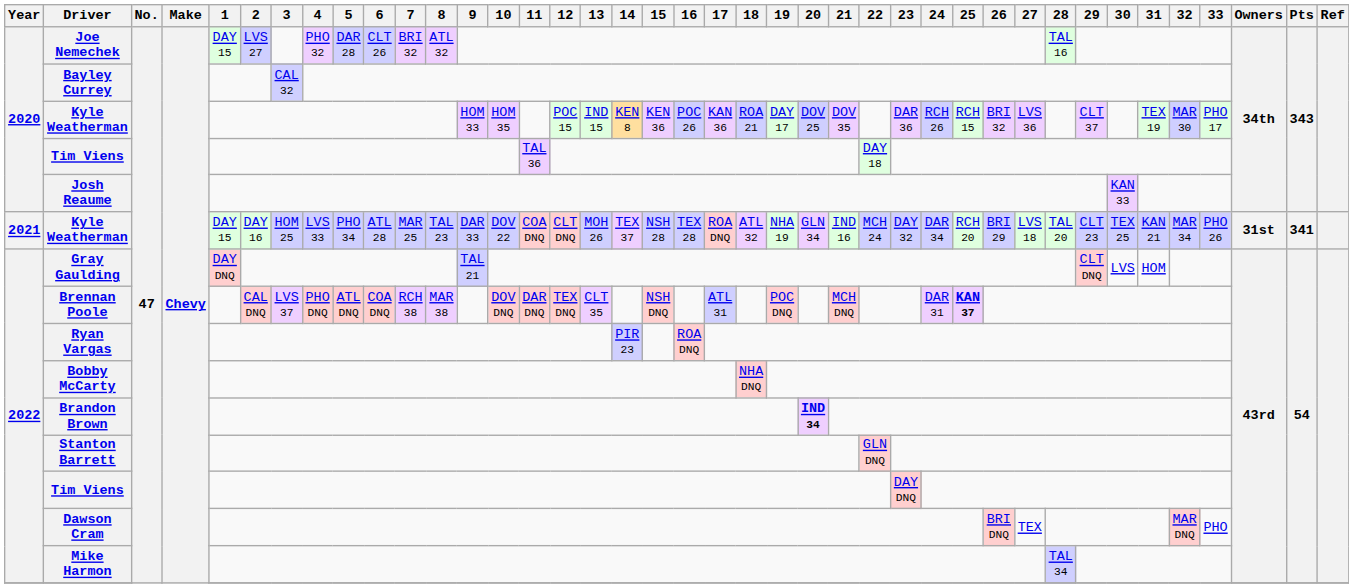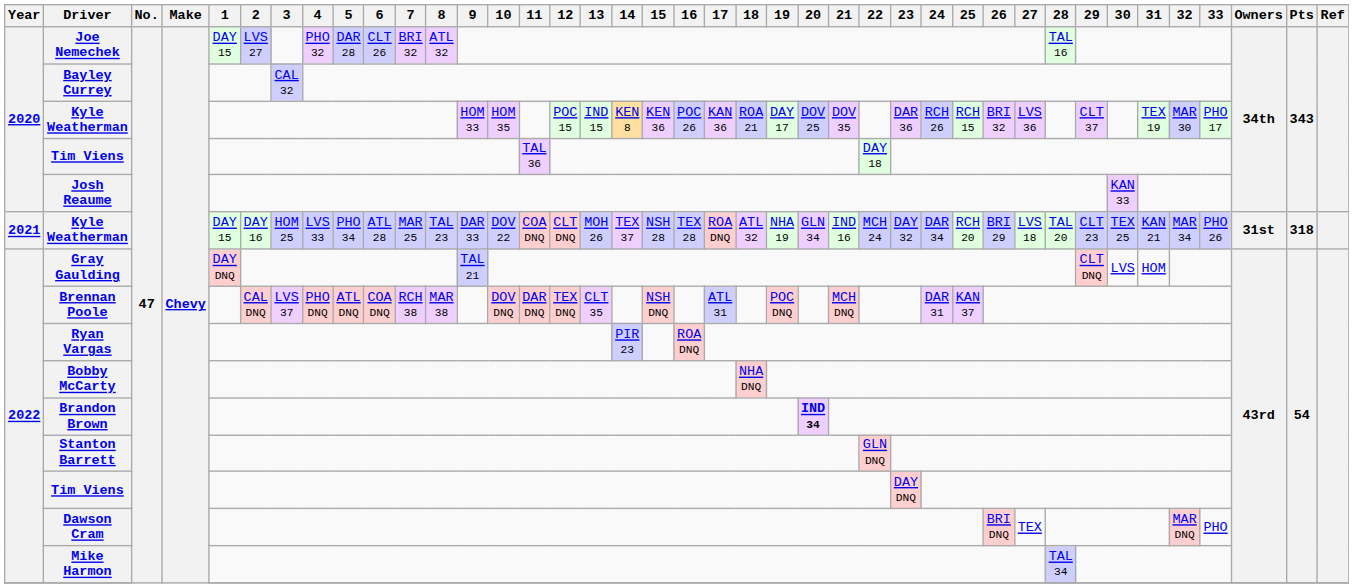 <table class="wikitable" style="text-align:center; font-size:75%">
 <tr>
 <th>Year</th>
 <th>Driver</th>
 <th>No.</th>
 <th>Make</th>
 <th>1</th>
 <th>2</th>
 <th>3</th>
 <th>4</th>
 <th>5</th>
 <th>6</th>
 <th>7</th>
 <th>8</th>
 <th>9</th>
 <th>10</th>
 <th>11</th>
 <th>12</th>
 <th>13</th>
 <th>14</th>
 <th>15</th>
 <th>16</th>
 <th>17</th>
 <th>18</th>
 <th>19</th>
 <th>20</th>
 <th>21</th>
 <th>22</th>
 <th>23</th>
 <th>24</th>
 <th>25</th>
 <th>26</th>
 <th>27</th>
 <th>28</th>
 <th>29</th>
 <th>30</th>
 <th>31</th>
 <th>32</th>
 <th>33</th>
 <th>Owners</th>
 <th>Pts</th>
 <th>Ref</th>
 </tr>
 <tr>
 <th rowspan="5"><a href='#'>2020</a></th>
 <th><a href='#'>Joe Nemechek</a></th>
 <th rowspan="16">47</th>
 <th rowspan="16"><a href='#'>Chevy</a></th>
 <td style="background:#DFFFDF;"><a href='#'>DAY</a><br><small>15</small></td>
 <td style="background:#CFCFFF;"><a href='#'>LVS</a><br><small>27</small></td>
 <td></td>
 <td style="background:#EFCFFF;"><a href='#'>PHO</a><br><small>32</small></td>
 <td style="background:#CFCFFF;"><a href='#'>DAR</a><br><small>28</small></td>
 <td style="background:#CFCFFF;"><a href='#'>CLT</a><br><small>26</small></td>
 <td style="background:#EFCFFF;"><a href='#'>BRI</a><br><small>32</small></td>
 <td style="background:#EFCFFF;"><a href='#'>ATL</a><br><small>32</small></td>
 <td colspan="19"></td>
 <td style="background:#DFFFDF;"><a href='#'>TAL</a><br><small>16</small></td>
 <td colspan="5"></td>
 <th rowspan="5">34th</th>
 <th rowspan="5">343</th>
 <th rowspan="5"></th>
 </tr>
 <tr>
 <th><a href='#'>Bayley Currey</a></th>
 <td colspan="2"></td>
 <td style="background:#CFCFFF;"><a href='#'>CAL</a><br><small>32</small></td>
 <td colspan="30"></td>
 </tr>
 <tr>
 <th><a href='#'>Kyle Weatherman</a></th>
 <td colspan="8"></td>
 <td style="background:#EFCFFF;"><a href='#'>HOM</a><br><small>33</small></td>
 <td style="background:#EFCFFF;"><a href='#'>HOM</a><br><small>35</small></td>
 <td></td>
 <td style="background:#DFFFDF;"><a href='#'>POC</a><br><small>15</small></td>
 <td style="background:#DFFFDF;"><a href='#'>IND</a><br><small>15</small></td>
 <td style="background:#FFDF9F;"><a href='#'>KEN</a><br><small>8</small></td>
 <td style="background:#EFCFFF;"><a href='#'>KEN</a><br><small>36</small></td>
 <td style="background:#CFCFFF;"><a href='#'>POC</a><br><small>26</small></td>
 <td style="background:#EFCFFF;"><a href='#'>KAN</a><br><small>36</small></td>
 <td style="background:#CFCFFF;"><a href='#'>ROA</a><br><small>21</small></td>
 <td style="background:#DFFFDF;"><a href='#'>DAY</a><br><small>17</small></td>
 <td style="background:#CFCFFF;"><a href='#'>DOV</a><br><small>25</small></td>
 <td style="background:#EFCFFF;"><a href='#'>DOV</a><br><small>35</small></td>
 <td></td>
 <td style="background:#EFCFFF;"><a href='#'>DAR</a><br><small>36</small></td>
 <td style="background:#CFCFFF;"><a href='#'>RCH</a><br><small>26</small></td>
 <td style="background:#DFFFDF;"><a href='#'>RCH</a><br><small>15</small></td>
 <td style="background:#EFCFFF;"><a href='#'>BRI</a><br><small>32</small></td>
 <td style="background:#EFCFFF;"><a href='#'>LVS</a><br><small>36</small></td>
 <td></td>
 <td style="background:#EFCFFF;"><a href='#'>CLT</a><br><small>37</small></td>
 <td></td>
 <td style="background:#DFFFDF;"><a href='#'>TEX</a><br><small>19</small></td>
 <td style="background:#CFCFFF;"><a href='#'>MAR</a><br><small>30</small></td>
 <td style="background:#DFFFDF;"><a href='#'>PHO</a><br><small>17</small></td>
 </tr>
 <tr>
 <th><a href='#'>Tim Viens</a></th>
 <td colspan="10"></td>
 <td style="background:#EFCFFF;"><a href='#'>TAL</a> <br><small>36</small></td>
 <td colspan="10"></td>
 <td style="background:#DFFFDF;"><a href='#'>DAY</a><br><small>18</small></td>
 <td colspan="11"></td>
 </tr>
 <tr>
 <th><a href='#'>Josh Reaume</a></th>
 <td colspan="29"></td>
 <td style="background:#EFCFFF;"><a href='#'>KAN</a><br><small>33</small></td>
 <td colspan="3"></td>
 </tr>
 <tr>
 <th><a href='#'>2021</a></th>
 <th><a href='#'>Kyle Weatherman</a></th>
 <td style="background:#DFFFDF;"><a href='#'>DAY</a><br><small>15</small></td>
 <td style="background:#DFFFDF;"><a href='#'>DAY</a><br><small>16</small></td>
 <td style="background:#CFCFFF;"><a href='#'>HOM</a><br><small>25</small></td>
 <td style="background:#CFCFFF;"><a href='#'>LVS</a><br><small>33</small></td>
 <td style="background:#CFCFFF;"><a href='#'>PHO</a><br><small>34</small></td>
 <td style="background:#CFCFFF;"><a href='#'>ATL</a><br><small>28</small></td>
 <td style="background:#CFCFFF;"><a href='#'>MAR</a><br><small>25</small></td>
 <td style="background:#CFCFFF;"><a href='#'>TAL</a><br><small>23</small></td>
 <td style="background:#CFCFFF;"><a href='#'>DAR</a><br><small>33</small></td>
 <td style="background:#CFCFFF;"><a href='#'>DOV</a><br><small>22</small></td>
 <td style="background:#FFCFCF;"><a href='#'>COA</a><br><small>DNQ</small></td>
 <td style="background:#FFCFCF;"><a href='#'>CLT</a><br><small>DNQ</small></td>
 <td style="background:#CFCFFF;"><a href='#'>MOH</a><br><small>26</small></td>
 <td style="background:#EFCFFF;"><a href='#'>TEX</a><br><small>37</small></td>
 <td style="background:#CFCFFF;"><a href='#'>NSH</a><br><small>28</small></td>
 <td style="background:#CFCFFF;"><a href='#'>TEX</a><br><small>28</small></td>
 <td style="background:#FFCFCF;"><a href='#'>ROA</a><br><small>DNQ</small></td>
 <td style="background:#EFCFFF;"><a href='#'>ATL</a><br><small>32</small></td>
 <td style="background:#DFFFDF;"><a href='#'>NHA</a><br><small>19</small></td>
 <td style="background:#EFCFFF;"><a href='#'>GLN</a><br><small>34</small></td>
 <td style="background:#DFFFDF;"><a href='#'>IND</a><br><small>16</small></td>
 <td style="background:#CFCFFF;"><a href='#'>MCH</a><br><small>24</small></td>
 <td style="background:#CFCFFF;"><a href='#'>DAY</a><br><small>32</small></td>
 <td style="background:#CFCFFF;"><a href='#'>DAR</a><br><small>34</small></td>
 <td style="background:#DFFFDF;"><a href='#'>RCH</a><br><small>20</small></td>
 <td style="background:#CFCFFF;"><a href='#'>BRI</a><br><small>29</small></td>
 <td style="background:#DFFFDF;"><a href='#'>LVS</a><br><small>18</small></td>
 <td style="background:#DFFFDF;"><a href='#'>TAL</a><br><small>20</small></td>
 <td style="background:#CFCFFF;"><a href='#'>CLT</a><br><small>23</small></td>
 <td style="background:#CFCFFF;"><a href='#'>TEX</a><br><small>25</small></td>
 <td style="background:#CFCFFF;"><a href='#'>KAN</a><br><small>21</small></td>
 <td style="background:#CFCFFF;"><a href='#'>MAR</a><br><small>34</small></td>
 <td style="background:#CFCFFF;"><a href='#'>PHO</a><br><small>26</small></td>
 <th>31st</th>
-<th>341</th>
+<th>318</th>
 <th></th>
 </tr>
 <tr>
 <th rowspan="9"><a href='#'>2022</a></th>
 <th><a href='#'>Gray Gaulding</a></th>
 <td style="background:#FFCFCF;"><a href='#'>DAY</a> <br><small>DNQ</small></td>
 <td colspan=7></td>
 <td style="background:#CFCFFF;"><a href='#'>TAL</a><br><small>21</small></td>
 <td colspan="19"></td>
 <td style="background:#FFCFCF;"><a href='#'>CLT</a> <br><small>DNQ</small></td>
 <td><a href='#'>LVS</a></td>
 <td><a href='#'>HOM</a></td>
 <td colspan="2"></td>
 <th rowspan="9">43rd</th>
 <th rowspan="9">54</th>
 <th rowspan="9"></th>
 </tr>
 <tr>
 <th><a href='#'>Brennan Poole</a></th>
 <td></td>
 <td style="background:#FFCFCF;"><a href='#'>CAL</a><br><small>DNQ</small></td>
 <td style="background:#EFCFFF;"><a href='#'>LVS</a><br><small>37</small></td>
 <td style="background:#FFCFCF;"><a href='#'>PHO</a><br><small>DNQ</small></td>
 <td style="background:#FFCFCF;"><a href='#'>ATL</a><br><small>DNQ</small></td>
 <td style="background:#FFCFCF;"><a href='#'>COA</a> <br><small>DNQ</small></td>
 <td style="background:#EFCFFF;"><a href='#'>RCH</a><br><small>38</small></td>
 <td style="background:#EFCFFF;"><a href='#'>MAR</a><br><small>38</small></td>
 <td></td>
 <td style="background:#FFCFCF;"><a href='#'>DOV</a><br><small>DNQ</small></td>
 <td style="background:#FFCFCF;"><a href='#'>DAR</a><br><small>DNQ</small></td>
 <td style="background:#FFCFCF;"><a href='#'>TEX</a><br><small>DNQ</small></td>
 <td style="background:#EFCFFF;"><a href='#'>CLT</a><br><small>35</small></td>
 <td></td>
 <td style="background:#FFCFCF;"><a href='#'>NSH</a><br><small>DNQ</small></td>
 <td></td>
 <td style="background:#CFCFFF;"><a href='#'>ATL</a><br><small>31</small></td>
 <td></td>
 <td style="background:#FFCFCF;"><a href='#'>POC</a><br><small>DNQ</small></td>
 <td></td>
 <td style="background:#FFCFCF;"><a href='#'>MCH</a><br><small>DNQ</small></td>
 <td colspan=2></td>
 <td style="background:#EFCFFF;"><a href='#'>DAR</a><br><small>31</small></td>
-<td style="background:#EFCFFF;"><strong><a href='#'>KAN</a><br><small>37</small></strong></td>
+<td style="background:#EFCFFF;"><a href='#'>KAN</a><br><small>37</small></td>
 <td colspan="8"></td>
 </tr>
 <tr>
 <th><a href='#'>Ryan Vargas</a></th>
 <td colspan=13></td>
 <td style="background:#CFCFFF;"><a href='#'>PIR</a><br><small>23</small></td>
 <td></td>
 <td style="background:#FFCFCF;"><a href='#'>ROA</a><br><small>DNQ</small></td>
 <td colspan=17></td>
 </tr>
 <tr>
 <th><a href='#'>Bobby McCarty</a></th>
 <td colspan=17></td>
 <td style="background:#FFCFCF;"><a href='#'>NHA</a><br><small>DNQ</small></td>
 <td colspan=15></td>
 </tr>
 <tr>
 <th><a href='#'>Brandon Brown</a></th>
 <td colspan=19></td>
 <td style="background:#EFCFFF;"><strong><a href='#'>IND</a><br><small>34</small></strong></td>
 <td colspan=13></td>
 </tr>
 <tr>
 <th><a href='#'>Stanton Barrett</a></th>
 <td colspan="21"></td>
 <td style="background:#FFCFCF;"><a href='#'>GLN</a><br><small>DNQ</small></td>
 <td colspan="11"></td>
 </tr>
 <tr>
 <th><a href='#'>Tim Viens</a></th>
 <td colspan="22"></td>
 <td style="background:#FFCFCF;"><a href='#'>DAY</a><br><small>DNQ</small></td>
 <td colspan="10"></td>
 </tr>
 <tr>
 <th><a href='#'>Dawson Cram</a></th>
 <td colspan="25"></td>
 <td style="background:#FFCFCF;"><a href='#'>BRI</a><br><small>DNQ</small></td>
 <td><a href='#'>TEX</a></td>
 <td colspan="4"></td>
 <td style="background:#FFCFCF;"><a href='#'>MAR</a><br><small>DNQ</small></td>
 <td><a href='#'>PHO</a></td>
 </tr>
 <tr>
 <th><a href='#'>Mike Harmon</a></th>
 <td colspan=27></td>
 <td style="background:#CFCFFF;"><a href='#'>TAL</a><br><small>34</small></td>
 <td colspan=5></td>
 </tr>
 <tr>
 </tr>
 </table>
